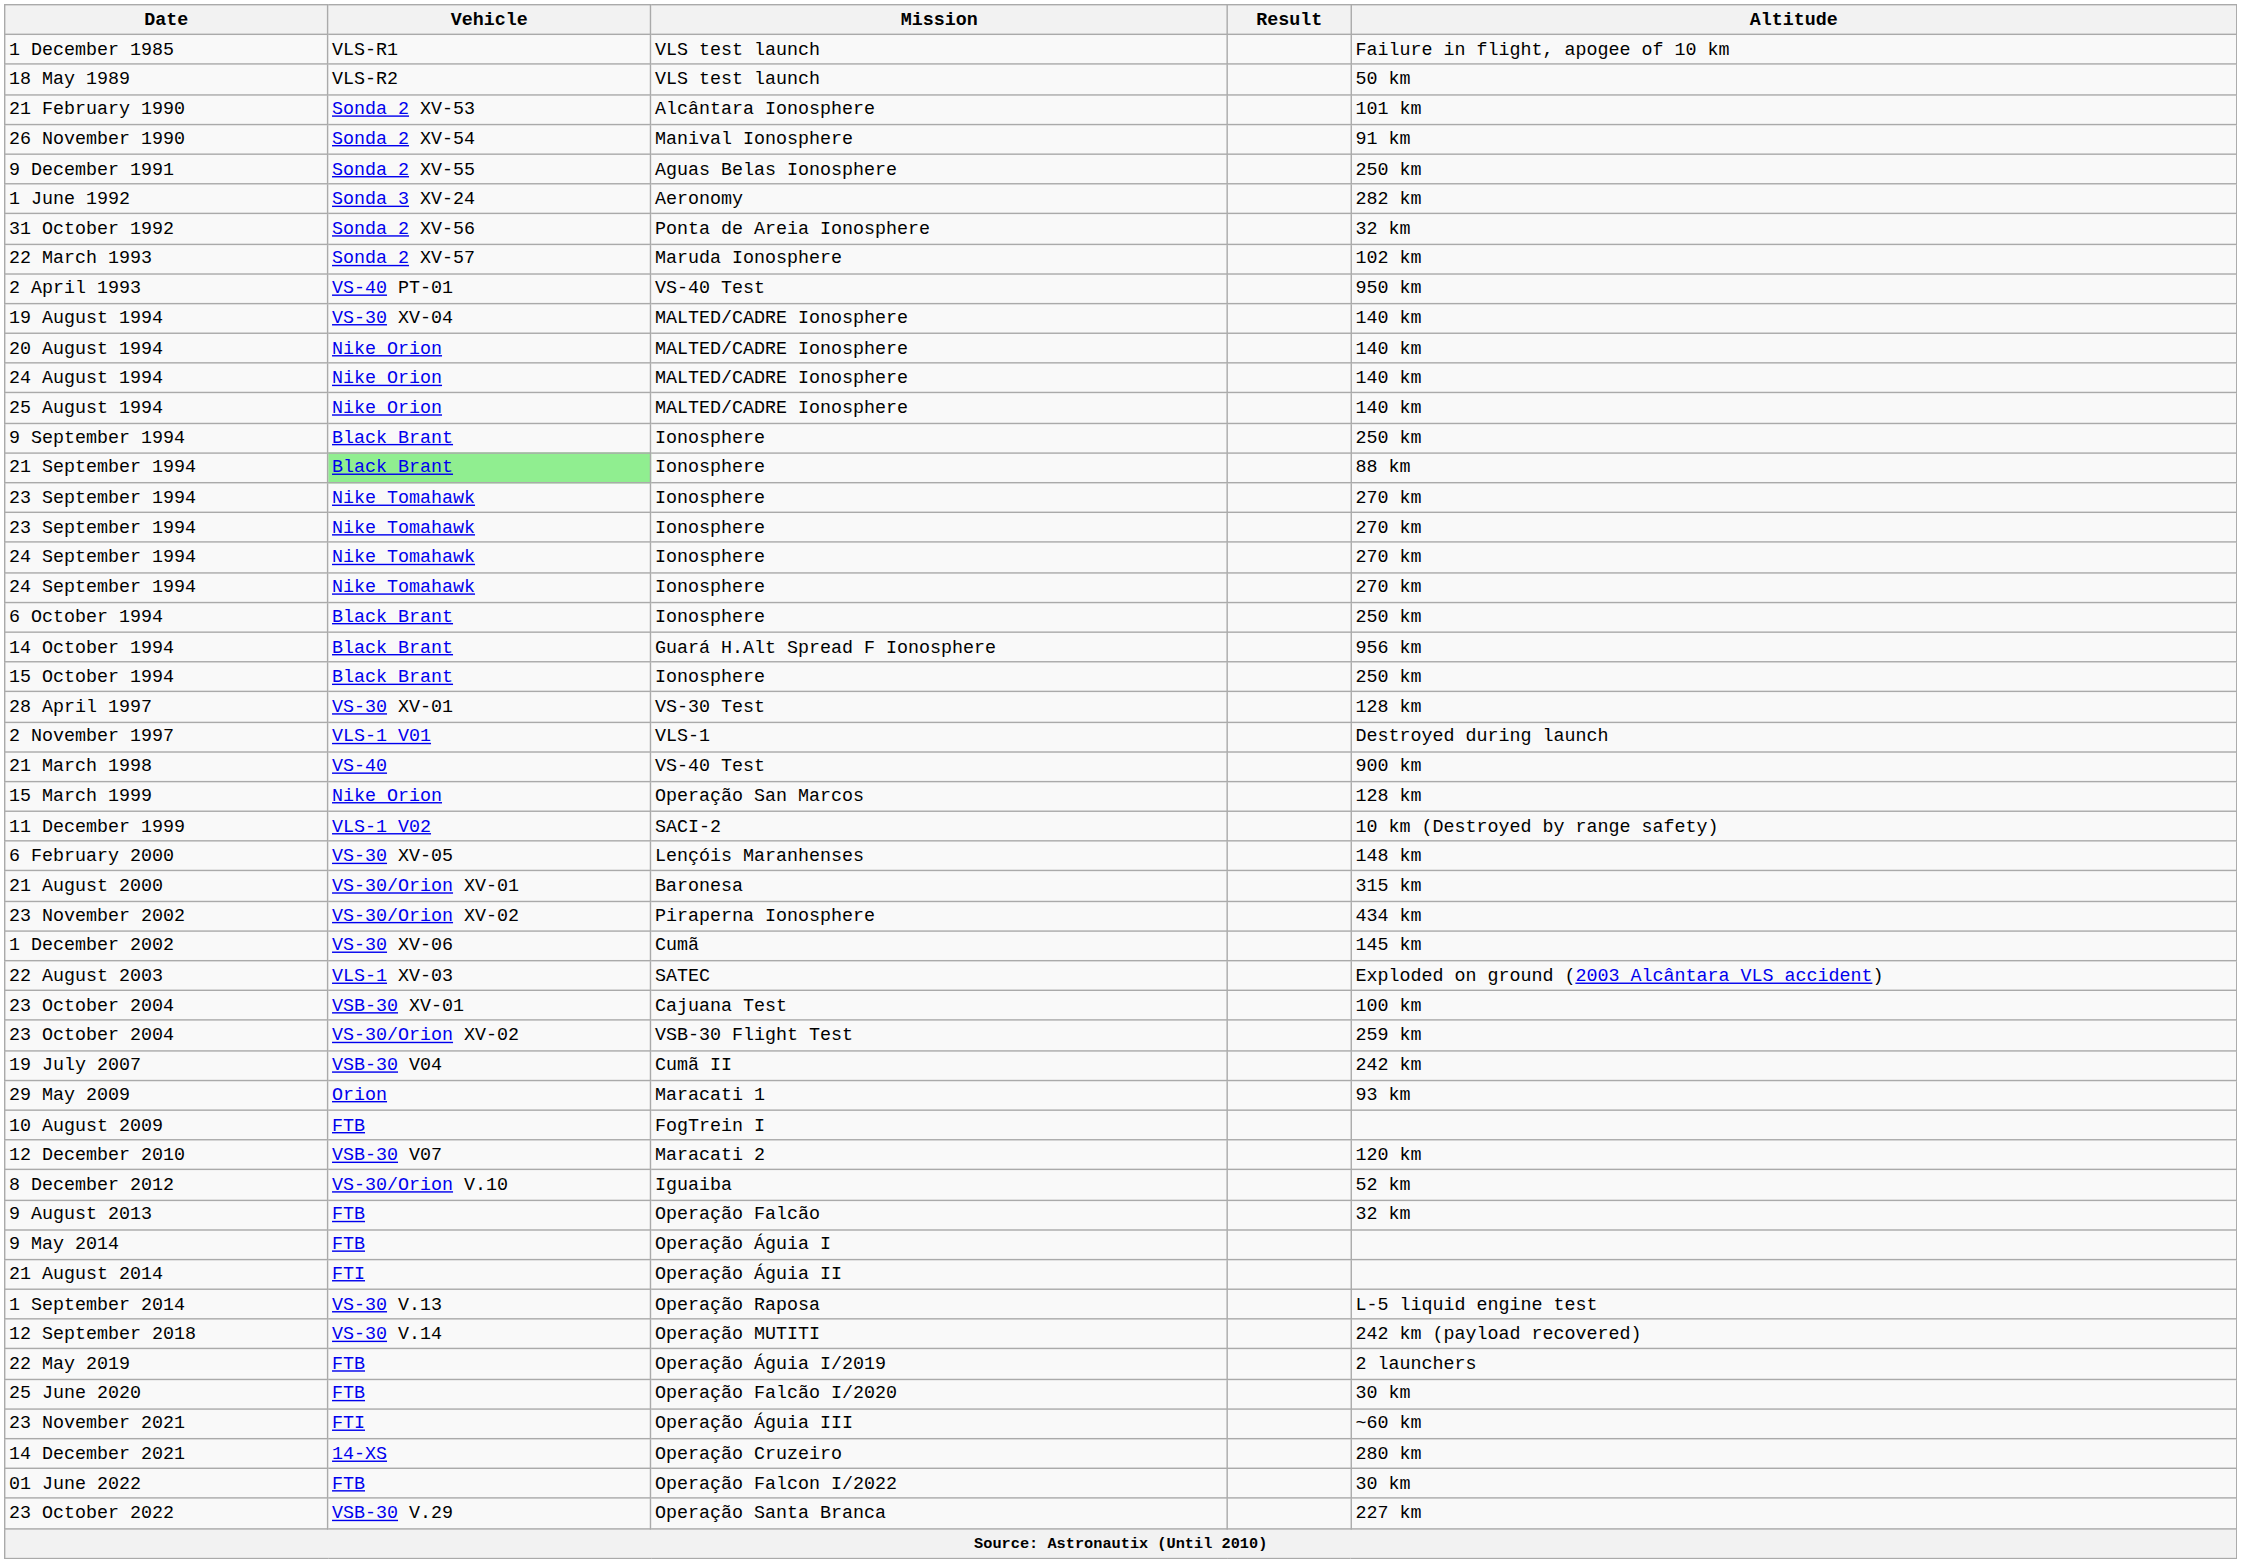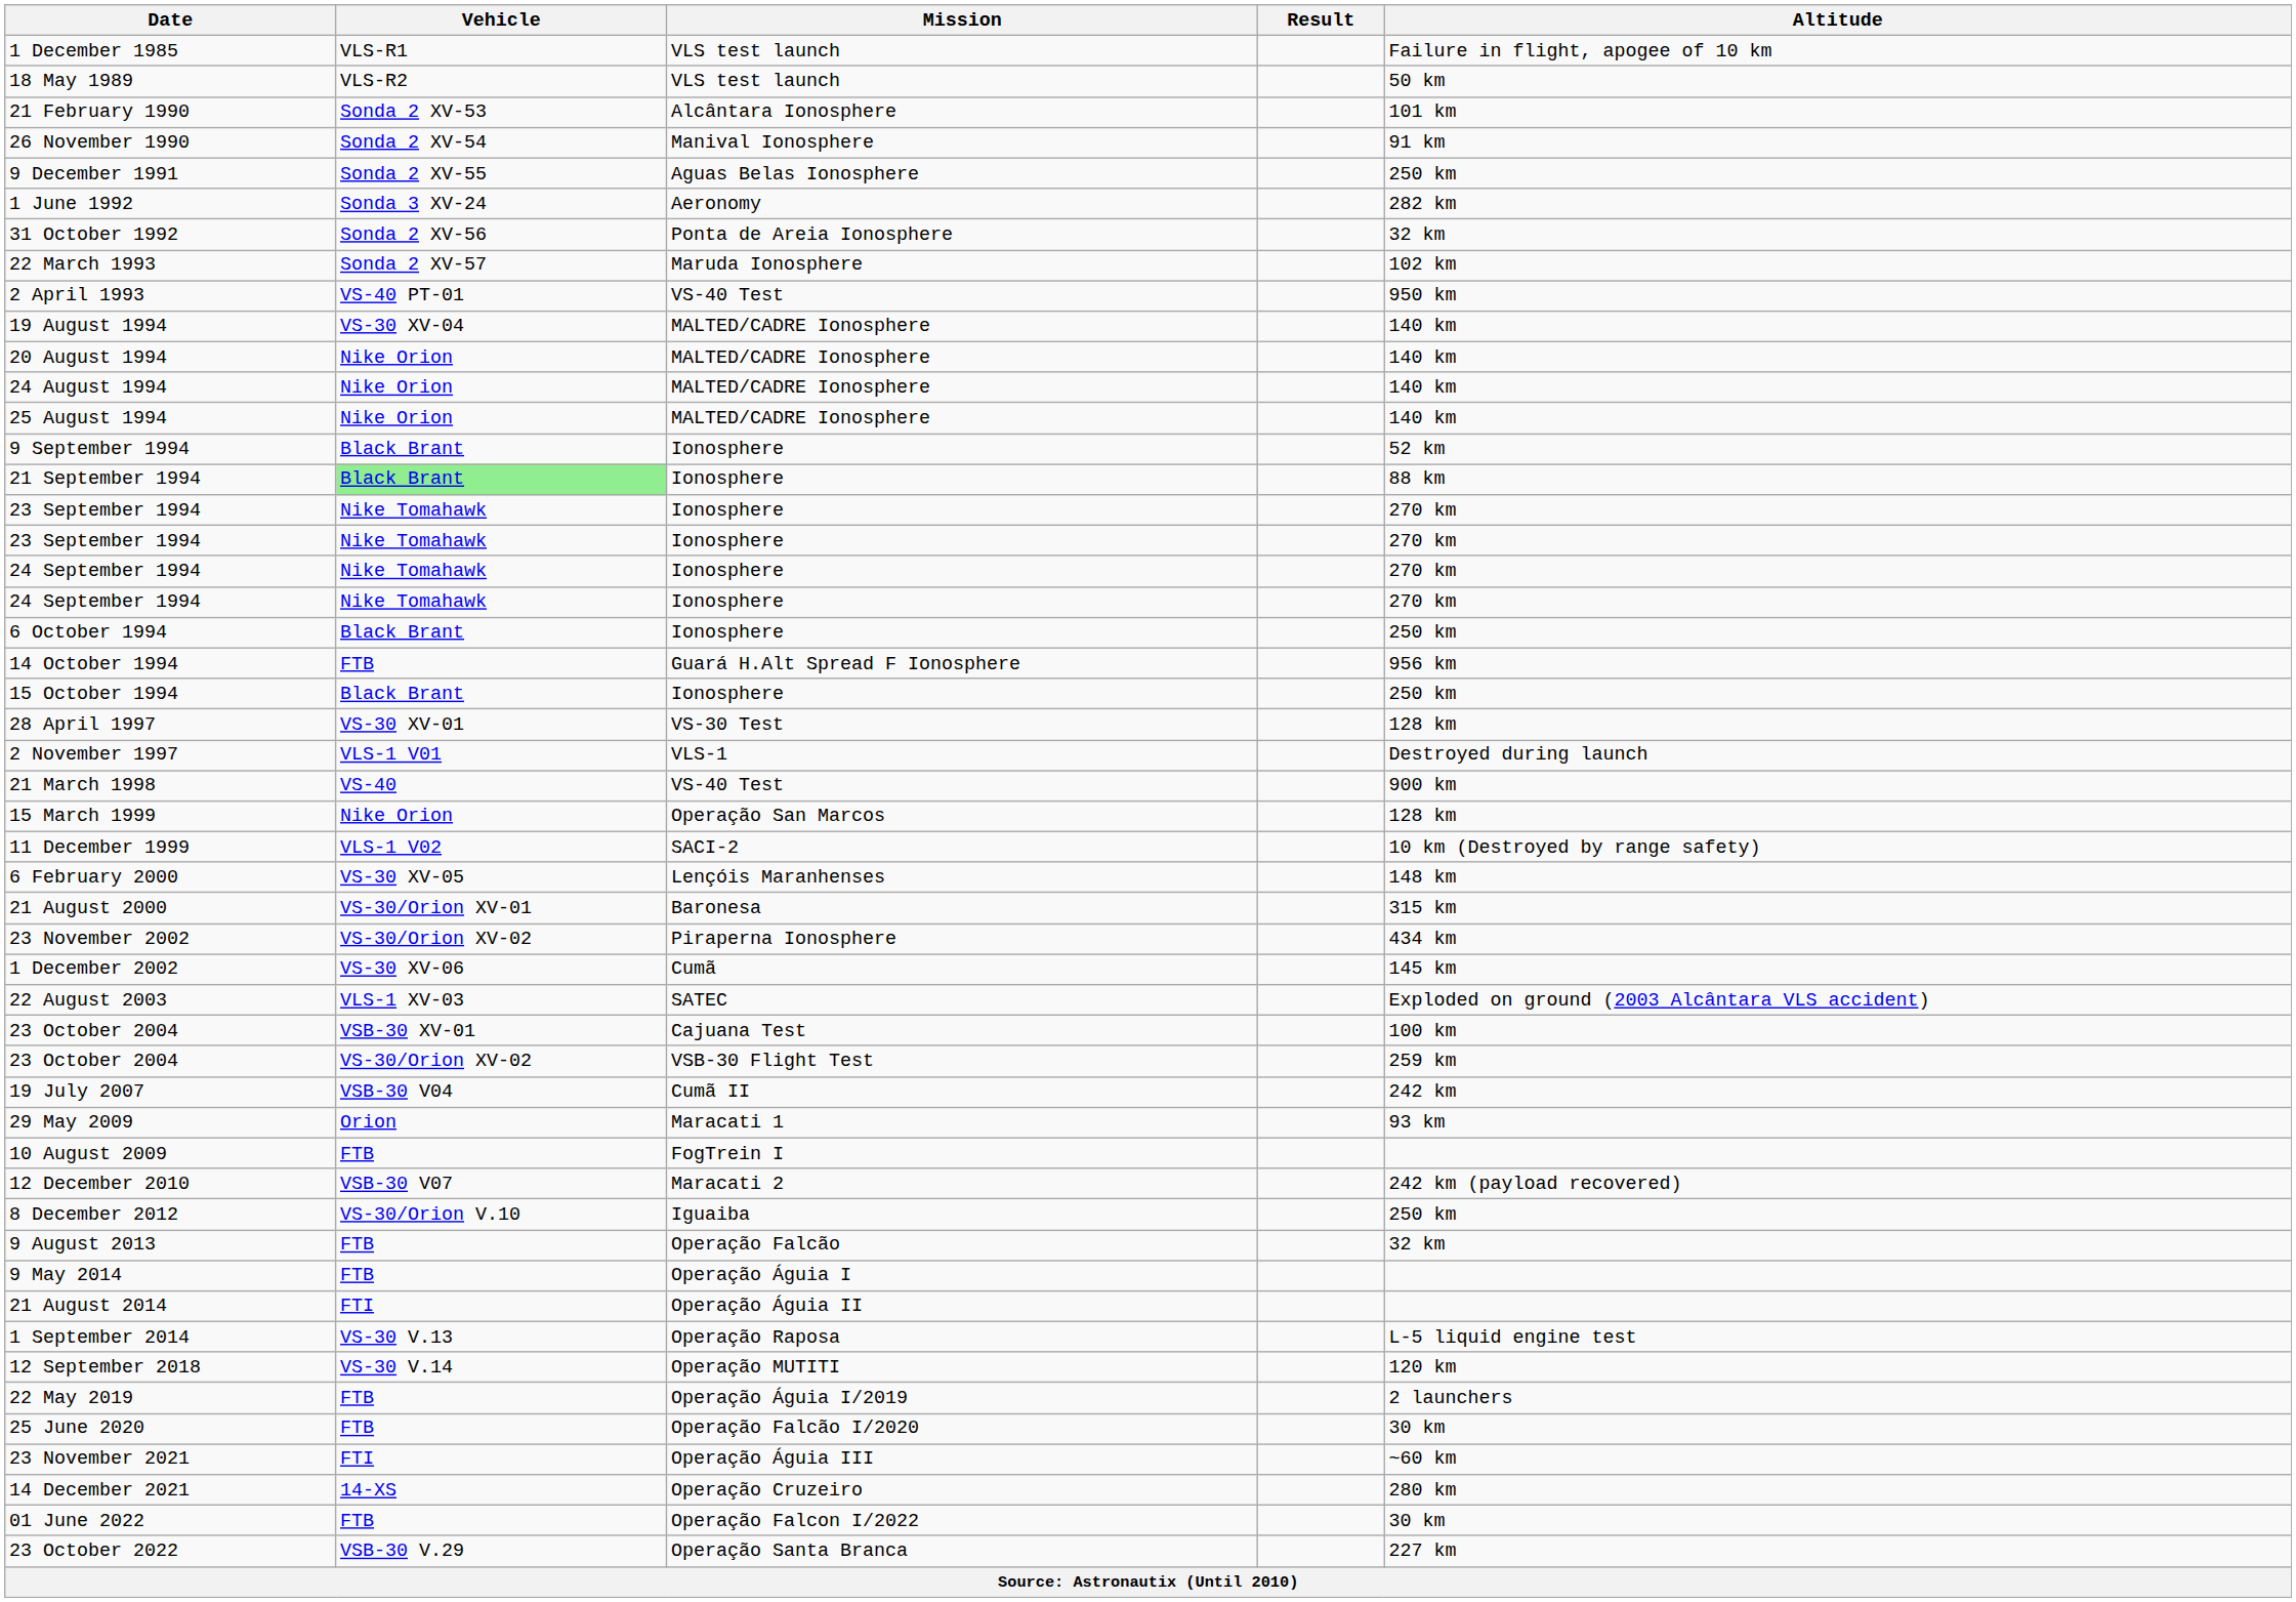 <table class="wikitable mw-collapsible mw-collapsed" style="width:100%;">
 <tr>
 <th>Date</th>
 <th>Vehicle</th>
 <th>Mission</th>
 <th>Result</th>
 <th>Altitude</th>
 </tr>
 <tr>
 <td>1 December 1985</td>
 <td>VLS-R1</td>
 <td>VLS test launch</td>
 <td></td>
 <td>Failure in flight, apogee of 10 km</td>
 </tr>
 <tr>
 <td>18 May 1989</td>
 <td>VLS-R2</td>
 <td>VLS test launch</td>
 <td></td>
 <td>50 km</td>
 </tr>
 <tr>
 <td>21 February 1990</td>
 <td><a href='#'>Sonda 2</a> XV-53</td>
 <td>Alcântara Ionosphere</td>
 <td></td>
 <td>101 km</td>
 </tr>
 <tr>
 <td>26 November 1990</td>
 <td><a href='#'>Sonda 2</a> XV-54</td>
 <td>Manival Ionosphere</td>
 <td></td>
 <td>91 km</td>
 </tr>
 <tr>
 <td>9 December 1991</td>
 <td><a href='#'>Sonda 2</a> XV-55</td>
 <td>Aguas Belas Ionosphere</td>
 <td></td>
 <td>250 km</td>
 </tr>
 <tr>
 <td>1 June 1992</td>
 <td><a href='#'>Sonda 3</a> XV-24</td>
 <td>Aeronomy</td>
 <td></td>
 <td>282 km</td>
 </tr>
 <tr>
 <td>31 October 1992</td>
 <td><a href='#'>Sonda 2</a> XV-56</td>
 <td>Ponta de Areia Ionosphere</td>
 <td></td>
 <td>32 km</td>
 </tr>
 <tr>
 <td>22 March 1993</td>
 <td><a href='#'>Sonda 2</a> XV-57</td>
 <td>Maruda Ionosphere</td>
 <td></td>
 <td>102 km</td>
 </tr>
 <tr>
 <td>2 April 1993</td>
 <td><a href='#'>VS-40</a> PT-01</td>
 <td>VS-40 Test</td>
 <td></td>
 <td>950 km</td>
 </tr>
 <tr>
 <td>19 August 1994</td>
 <td><a href='#'>VS-30</a> XV-04</td>
 <td>MALTED/CADRE Ionosphere</td>
 <td></td>
 <td>140 km</td>
 </tr>
 <tr>
 <td>20 August 1994</td>
 <td><a href='#'>Nike Orion</a></td>
 <td>MALTED/CADRE Ionosphere</td>
 <td></td>
 <td>140 km</td>
 </tr>
 <tr>
 <td>24 August 1994</td>
 <td><a href='#'>Nike Orion</a></td>
 <td>MALTED/CADRE Ionosphere</td>
 <td></td>
 <td>140 km</td>
 </tr>
 <tr>
 <td>25 August 1994</td>
 <td><a href='#'>Nike Orion</a></td>
 <td>MALTED/CADRE Ionosphere</td>
 <td></td>
 <td>140 km</td>
 </tr>
 <tr>
 <td>9 September 1994</td>
 <td><a href='#'>Black Brant</a></td>
 <td>Ionosphere</td>
 <td></td>
-<td>250 km</td>
+<td>52 km </td>
 </tr>
 <tr>
 <td>21 September 1994</td>
 <td style="background: lightgreen;"><a href='#'>Black Brant</a></td>
 <td>Ionosphere</td>
 <td></td>
 <td>88 km</td>
 </tr>
 <tr>
 <td>23 September 1994</td>
 <td><a href='#'>Nike Tomahawk</a></td>
 <td>Ionosphere</td>
 <td></td>
 <td>270 km</td>
 </tr>
 <tr>
 <td>23 September 1994</td>
 <td><a href='#'>Nike Tomahawk</a></td>
 <td>Ionosphere</td>
 <td></td>
 <td>270 km</td>
 </tr>
 <tr>
 <td>24 September 1994</td>
 <td><a href='#'>Nike Tomahawk</a></td>
 <td>Ionosphere</td>
 <td></td>
 <td>270 km</td>
 </tr>
 <tr>
 <td>24 September 1994</td>
 <td><a href='#'>Nike Tomahawk</a></td>
 <td>Ionosphere</td>
 <td></td>
 <td>270 km</td>
 </tr>
 <tr>
 <td>6 October 1994</td>
 <td><a href='#'>Black Brant</a></td>
 <td>Ionosphere</td>
 <td></td>
 <td>250 km</td>
 </tr>
 <tr>
 <td>14 October 1994</td>
-<td><a href='#'>Black Brant</a></td>
+<td><a href='#'>FTB</a></td>
 <td>Guará H.Alt Spread F Ionosphere</td>
 <td></td>
 <td>956 km</td>
 </tr>
 <tr>
 <td>15 October 1994</td>
 <td><a href='#'>Black Brant</a></td>
 <td>Ionosphere</td>
 <td></td>
 <td>250 km</td>
 </tr>
 <tr>
 <td>28 April 1997</td>
 <td><a href='#'>VS-30</a> XV-01</td>
 <td>VS-30 Test</td>
 <td></td>
 <td>128 km</td>
 </tr>
 <tr>
 <td>2 November 1997</td>
 <td><a href='#'>VLS-1 V01</a></td>
 <td>VLS-1</td>
 <td></td>
 <td>Destroyed during launch</td>
 </tr>
 <tr>
 <td>21 March 1998</td>
 <td><a href='#'>VS-40</a></td>
 <td>VS-40 Test</td>
 <td></td>
 <td>900 km</td>
 </tr>
 <tr>
 <td>15 March 1999</td>
 <td><a href='#'>Nike Orion</a></td>
 <td>Operação San Marcos</td>
 <td></td>
 <td>128 km</td>
 </tr>
 <tr>
 <td>11 December 1999</td>
 <td><a href='#'>VLS-1 V02</a></td>
 <td>SACI-2</td>
 <td></td>
 <td>10 km (Destroyed by range safety)</td>
 </tr>
 <tr>
 <td>6 February 2000</td>
 <td><a href='#'>VS-30</a> XV-05</td>
 <td>Lençóis Maranhenses</td>
 <td></td>
 <td>148 km</td>
 </tr>
 <tr>
 <td>21 August 2000</td>
 <td><a href='#'>VS-30/Orion</a> XV-01</td>
 <td>Baronesa</td>
 <td></td>
 <td>315 km</td>
 </tr>
 <tr>
 <td>23 November 2002</td>
 <td><a href='#'>VS-30/Orion</a> XV-02</td>
 <td>Piraperna Ionosphere</td>
 <td></td>
 <td>434 km</td>
 </tr>
 <tr>
 <td>1 December 2002</td>
 <td><a href='#'>VS-30</a> XV-06</td>
 <td>Cumã</td>
 <td></td>
 <td>145 km</td>
 </tr>
 <tr>
 <td>22 August 2003</td>
 <td><a href='#'>VLS-1</a> XV-03</td>
 <td>SATEC</td>
 <td></td>
 <td>Exploded on ground (<a href='#'>2003 Alcântara VLS accident</a>)</td>
 </tr>
 <tr>
 <td>23 October 2004</td>
 <td><a href='#'>VSB-30</a> XV-01</td>
 <td>Cajuana Test</td>
 <td></td>
 <td>100 km</td>
 </tr>
 <tr>
 <td>23 October 2004</td>
 <td><a href='#'>VS-30/Orion</a> XV-02</td>
 <td>VSB-30 Flight Test</td>
 <td></td>
 <td>259 km</td>
 </tr>
 <tr>
 <td>19 July 2007</td>
 <td><a href='#'>VSB-30</a> V04</td>
 <td>Cumã II</td>
 <td></td>
 <td>242 km</td>
 </tr>
 <tr>
 <td>29 May 2009</td>
 <td><a href='#'>Orion</a></td>
 <td>Maracati 1</td>
 <td></td>
 <td>93 km</td>
 </tr>
 <tr>
 <td>10 August 2009</td>
 <td><a href='#'>FTB</a></td>
 <td>FogTrein I</td>
 <td></td>
 <td></td>
 </tr>
 <tr>
 <td>12 December 2010</td>
 <td><a href='#'>VSB-30</a> V07</td>
 <td>Maracati 2</td>
 <td></td>
-<td>120 km</td>
+<td>242 km (payload recovered)</td>
 </tr>
 <tr>
 <td>8 December 2012</td>
 <td><a href='#'>VS-30/Orion</a> V.10</td>
 <td>Iguaiba</td>
 <td></td>
-<td>52 km </td>
+<td>250 km</td>
 </tr>
 <tr>
 <td>9 August 2013</td>
 <td><a href='#'>FTB</a></td>
 <td>Operação Falcão</td>
 <td></td>
 <td>32 km </td>
 </tr>
 <tr>
 <td>9 May 2014</td>
 <td><a href='#'>FTB</a></td>
 <td>Operação Águia I</td>
 <td></td>
 <td></td>
 </tr>
 <tr>
 <td>21 August 2014</td>
 <td><a href='#'>FTI</a></td>
 <td>Operação Águia II</td>
 <td></td>
 <td></td>
 </tr>
 <tr>
 <td>1 September 2014</td>
 <td><a href='#'>VS-30</a> V.13</td>
 <td>Operação Raposa</td>
 <td></td>
 <td>L-5 liquid engine test </td>
 </tr>
 <tr>
 <td>12 September 2018</td>
 <td><a href='#'>VS-30</a> V.14</td>
 <td>Operação MUTITI</td>
 <td></td>
-<td>242 km (payload recovered)</td>
+<td>120 km</td>
 </tr>
 <tr>
 <td>22 May 2019</td>
 <td><a href='#'>FTB</a></td>
 <td>Operação Águia I/2019</td>
 <td></td>
 <td>2 launchers </td>
 </tr>
 <tr>
 <td>25 June 2020</td>
 <td><a href='#'>FTB</a></td>
 <td>Operação Falcão I/2020</td>
 <td></td>
 <td>30 km </td>
 </tr>
 <tr>
 <td>23 November 2021</td>
 <td><a href='#'>FTI</a></td>
 <td>Operação Águia III</td>
 <td></td>
 <td>~60 km </td>
 </tr>
 <tr>
 <td>14 December 2021</td>
 <td><a href='#'>14-XS</a></td>
 <td>Operação Cruzeiro</td>
 <td></td>
 <td>280 km </td>
 </tr>
 <tr>
 <td>01 June 2022</td>
 <td><a href='#'>FTB</a></td>
 <td>Operação Falcon I/2022</td>
 <td></td>
 <td>30 km </td>
 </tr>
 <tr>
 <td>23 October 2022</td>
 <td><a href='#'>VSB-30</a> V.29</td>
 <td>Operação Santa Branca</td>
 <td></td>
 <td>227 km </td>
 </tr>
 <tr>
 <th colspan="5"><small>Source: Astronautix (Until 2010)</small></th>
 </tr>
 </table>
